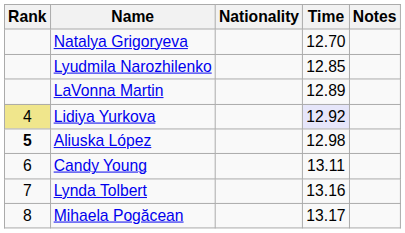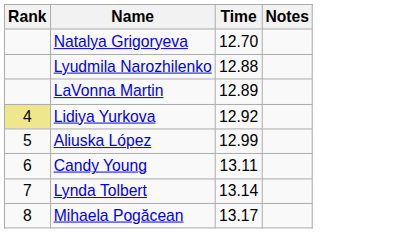 <table class="wikitable sortable" style="text-align:center">
 <tr>
 <th>Rank</th>
 <th>Name</th>
-<th>Nationality</th>
 <th>Time</th>
 <th>Notes</th>
 </tr>
 <tr>
 <td></td>
 <td align=left><a href='#'>Natalya Grigoryeva</a></td>
-<td align=left></td>
 <td>12.70</td>
 <td></td>
 </tr>
 <tr>
 <td></td>
 <td align=left><a href='#'>Lyudmila Narozhilenko</a></td>
-<td align=left></td>
-<td>12.85</td>
+<td>12.88</td>
 <td></td>
 </tr>
 <tr>
 <td></td>
 <td align=left><a href='#'>LaVonna Martin</a></td>
-<td align=left></td>
 <td>12.89</td>
 <td></td>
 </tr>
 <tr>
 <td style="background: khaki;">4</td>
 <td align=left><a href='#'>Lidiya Yurkova</a></td>
-<td align=left></td>
-<td style="background: lavender;">12.92</td>
+<td>12.92</td>
 <td></td>
 </tr>
 <tr>
-<td><strong>5</strong></td>
+<td>5</td>
 <td align=left><a href='#'>Aliuska López</a></td>
-<td align=left></td>
-<td>12.98</td>
+<td>12.99</td>
 <td></td>
 </tr>
 <tr>
 <td>6</td>
 <td align=left><a href='#'>Candy Young</a></td>
-<td align=left></td>
 <td>13.11</td>
 <td></td>
 </tr>
 <tr>
 <td>7</td>
 <td align=left><a href='#'>Lynda Tolbert</a></td>
-<td align=left></td>
-<td>13.16</td>
+<td>13.14</td>
 <td></td>
 </tr>
 <tr>
 <td>8</td>
 <td align=left><a href='#'>Mihaela Pogăcean</a></td>
-<td align=left></td>
 <td>13.17</td>
 <td></td>
 </tr>
 </table>
